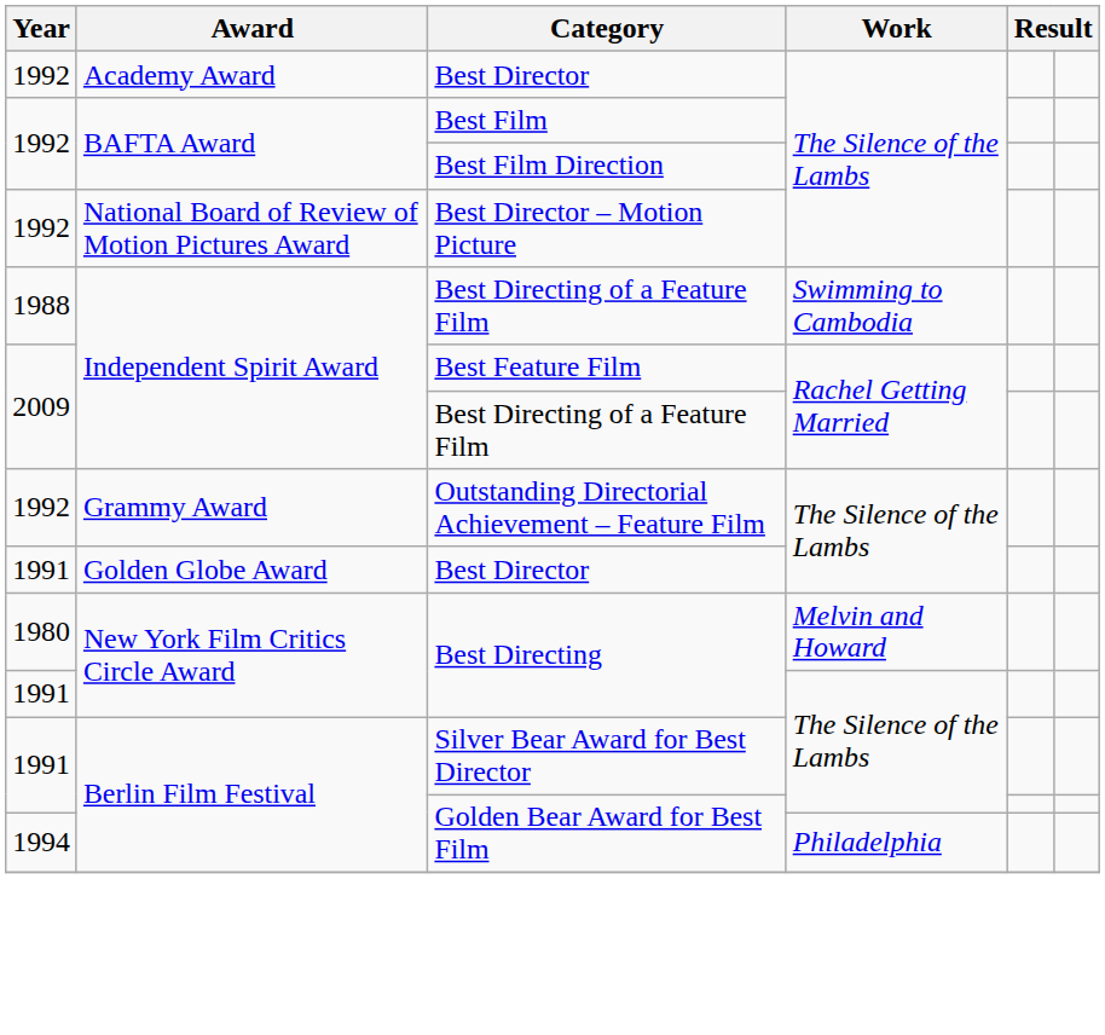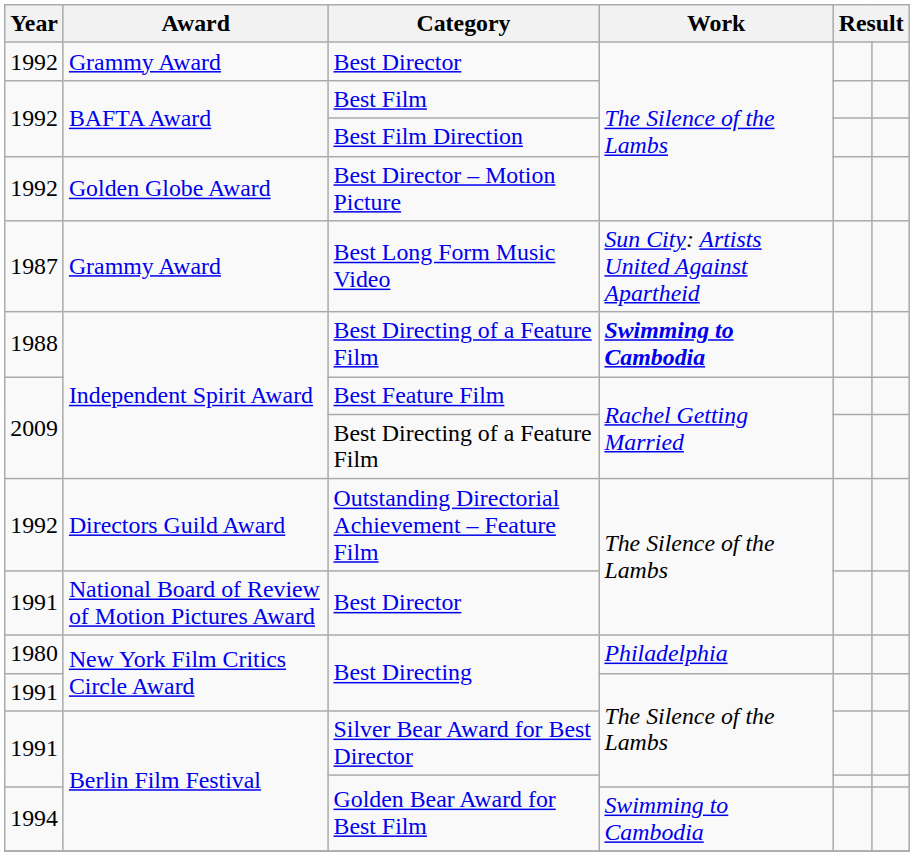 <table class="wikitable plainrowheaders">
 <tr>
 <th>Year</th>
 <th>Award</th>
 <th>Category</th>
 <th>Work</th>
 <th Colspan=2>Result</th>
 </tr>
 <tr>
 <td>1992</td>
-<td><a href='#'>Academy Award</a></td>
+<td><a href='#'>Grammy Award</a></td>
 <td><a href='#'>Best Director</a></td>
 <td rowspan=4><em><a href='#'>The Silence of the Lambs</a></em></td>
 <td></td>
 <td></td>
 </tr>
 <tr>
 <td rowspan="2">1992</td>
 <td rowspan="2"><a href='#'>BAFTA Award</a></td>
 <td><a href='#'>Best Film</a></td>
 <td></td>
 <td></td>
 </tr>
 <tr>
 <td><a href='#'>Best Film Direction</a></td>
 <td></td>
 <td></td>
 </tr>
 <tr>
 <td>1992</td>
-<td><a href='#'>National Board of Review of Motion Pictures Award</a></td>
+<td><a href='#'>Golden Globe Award</a></td>
 <td><a href='#'>Best Director – Motion Picture</a></td>
+<td></td>
+<td></td>
+</tr>
+<tr>
+<td>1987</td>
+<td><a href='#'>Grammy Award</a></td>
+<td><a href='#'>Best Long Form Music Video</a></td>
+<td><em><a href='#'>Sun City</a>: <a href='#'>Artists United Against Apartheid</a></em></td>
 <td></td>
 <td></td>
 </tr>
 <tr>
 <td>1988</td>
 <td rowspan=3><a href='#'>Independent Spirit Award</a></td>
 <td><a href='#'>Best Directing of a Feature Film</a></td>
-<td><em><a href='#'>Swimming to Cambodia</a></em></td>
+<td><strong><em><a href='#'>Swimming to Cambodia</a></em></strong></td>
 <td></td>
 <td></td>
 </tr>
 <tr>
 <td rowspan=2>2009</td>
 <td><a href='#'>Best Feature Film</a></td>
 <td rowspan=2><em><a href='#'>Rachel Getting Married</a></em></td>
 <td></td>
 <td></td>
 </tr>
 <tr>
 <td>Best Directing of a Feature Film</td>
 <td></td>
 <td></td>
 </tr>
 <tr>
 <td>1992</td>
-<td><a href='#'>Grammy Award</a></td>
+<td><a href='#'>Directors Guild Award</a></td>
 <td><a href='#'>Outstanding Directorial Achievement – Feature Film</a></td>
 <td rowspan=2><em>The Silence of the Lambs</em></td>
 <td></td>
 <td></td>
 </tr>
 <tr>
 <td>1991</td>
-<td><a href='#'>Golden Globe Award</a></td>
+<td><a href='#'>National Board of Review of Motion Pictures Award</a></td>
 <td><a href='#'>Best Director</a></td>
 <td></td>
 <td></td>
 </tr>
 <tr>
 <td>1980</td>
 <td rowspan=2><a href='#'>New York Film Critics Circle Award</a></td>
 <td rowspan=2><a href='#'>Best Directing</a></td>
-<td><em><a href='#'>Melvin and Howard</a></em></td>
+<td><em><a href='#'>Philadelphia</a></em></td>
 <td></td>
 <td></td>
 </tr>
 <tr>
 <td>1991</td>
 <td rowspan=3><em>The Silence of the Lambs</em></td>
 <td></td>
 <td></td>
 </tr>
 <tr>
 <td rowspan=2>1991</td>
 <td rowspan=3><a href='#'>Berlin Film Festival</a></td>
 <td><a href='#'>Silver Bear Award for Best Director</a></td>
 <td></td>
 <td></td>
 </tr>
 <tr>
 <td rowspan=2><a href='#'>Golden Bear Award for Best Film</a></td>
 <td></td>
 <td></td>
 </tr>
 <tr>
 <td>1994</td>
-<td><em><a href='#'>Philadelphia</a></em></td>
+<td><em><a href='#'>Swimming to Cambodia</a></em></td>
 <td></td>
 <td></td>
 </tr>
 <tr>
 </tr>
 </table>
